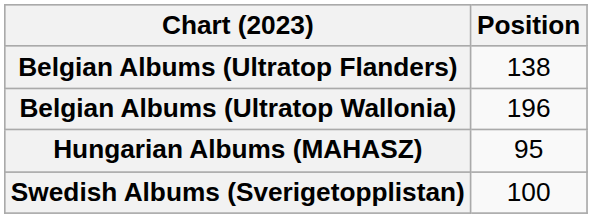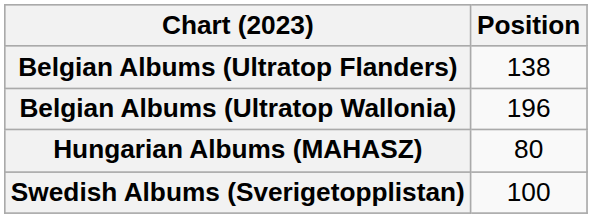 <table class="wikitable sortable plainrowheaders" style="text-align:center">
 <tr>
 <th scope="col">Chart (2023)</th>
 <th scope="col">Position</th>
 </tr>
 <tr>
 <th scope="row">Belgian Albums (Ultratop Flanders)</th>
 <td>138</td>
 </tr>
 <tr>
 <th scope="row">Belgian Albums (Ultratop Wallonia)</th>
 <td>196</td>
 </tr>
 <tr>
 <th scope="row">Hungarian Albums (MAHASZ)</th>
-<td>95</td>
+<td>80</td>
 </tr>
 <tr>
 <th scope="row">Swedish Albums (Sverigetopplistan)</th>
 <td>100</td>
 </tr>
 </table>
